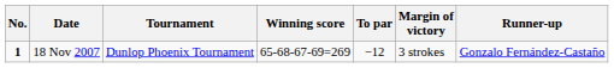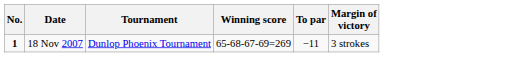 <table class="wikitable" style="font-size:95%;">
 <tr>
 <th>No.</th>
 <th>Date</th>
 <th>Tournament</th>
 <th>Winning score</th>
 <th>To par</th>
 <th>Margin of<br>victory</th>
-<th>Runner-up</th>
 </tr>
 <tr>
 <td align=center><strong>1</strong></td>
 <td align=right>18 Nov <a href='#'>2007</a></td>
 <td><a href='#'>Dunlop Phoenix Tournament</a></td>
 <td>65-68-67-69=269</td>
-<td align=center>−12</td>
+<td align=center>−11</td>
 <td>3 strokes</td>
-<td> <a href='#'>Gonzalo Fernández-Castaño</a></td>
 </tr>
 </table>
